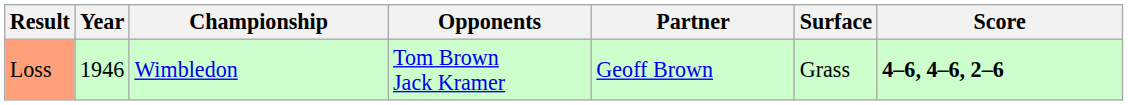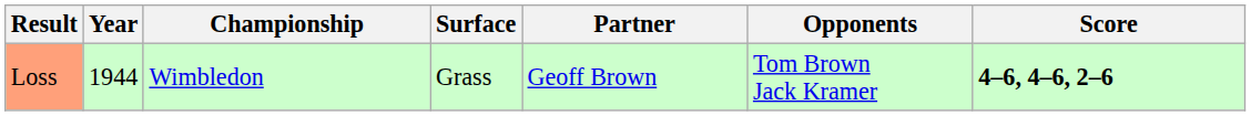 <table class='sortable wikitable'>
 <tr>
 <th style="width:40px">Result</th>
 <th style="width:30px">Year</th>
 <th style="width:180px">Championship</th>
+<th style="width:50px">Surface</th>
+<th style="width:140px">Partner</th>
 <th style="width:140px">Opponents</th>
-<th style="width:140px">Partner</th>
-<th style="width:50px">Surface</th>
 <th style="width:170px" class="unsortable">Score</th>
 </tr>
 <tr style="background:#ccffcc">
 <td style="background:#FFA07A">Loss</td>
-<td>1946</td>
+<td>1944</td>
 <td><a href='#'>Wimbledon</a></td>
+<td>Grass</td>
+<td> <a href='#'>Geoff Brown</a></td>
 <td> <a href='#'>Tom Brown</a> <br>  <a href='#'>Jack Kramer</a></td>
-<td> <a href='#'>Geoff Brown</a></td>
-<td>Grass</td>
 <td><strong>4–6, 4–6, 2–6</strong></td>
 </tr>
 </table>
